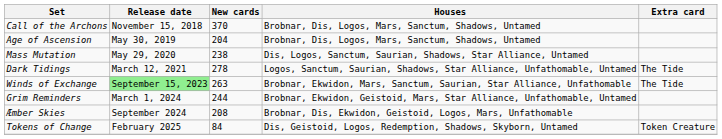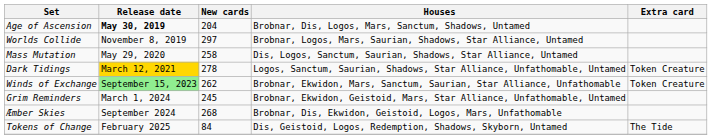 <table class="wikitable">
 <tr>
 <th>Set</th>
 <th>Release date</th>
 <th>New cards</th>
 <th>Houses</th>
 <th>Extra card</th>
 </tr>
 <tr>
-<td><em>Call of the Archons</em></td>
-<td>November 15, 2018</td>
-<td>370</td>
-<td>Brobnar, Dis, Logos, Mars, Sanctum, Shadows, Untamed</td>
-<td></td>
-</tr>
-<tr>
 <td><em>Age of Ascension</em></td>
-<td>May 30, 2019</td>
+<td><strong>May 30, 2019</strong></td>
 <td>204</td>
 <td>Brobnar, Dis, Logos, Mars, Sanctum, Shadows, Untamed</td>
 <td></td>
 </tr>
 <tr>
+<td><em>Worlds Collide</em></td>
+<td>November 8, 2019</td>
+<td>297</td>
+<td>Brobnar, Logos, Mars, Saurian, Shadows, Star Alliance, Untamed</td>
+<td></td>
+</tr>
+<tr>
 <td><em>Mass Mutation</em></td>
 <td>May 29, 2020</td>
-<td>238</td>
+<td>258</td>
 <td>Dis, Logos, Sanctum, Saurian, Shadows, Star Alliance, Untamed</td>
 <td></td>
 </tr>
 <tr>
 <td><em>Dark Tidings</em></td>
-<td>March 12, 2021</td>
+<td style="background: gold;">March 12, 2021</td>
 <td>278</td>
 <td>Logos, Sanctum, Saurian, Shadows, Star Alliance, Unfathomable, Untamed</td>
-<td>The Tide</td>
+<td>Token Creature</td>
 </tr>
 <tr>
 <td><em>Winds of Exchange</em></td>
 <td style="background: lightgreen;">September 15, 2023</td>
-<td>263</td>
+<td>262</td>
 <td>Brobnar, Ekwidon, Mars, Sanctum, Saurian, Star Alliance, Unfathomable</td>
-<td>The Tide</td>
+<td>Token Creature</td>
 </tr>
 <tr>
 <td><em>Grim Reminders</em></td>
 <td>March 1, 2024</td>
-<td>244</td>
+<td>245</td>
 <td>Brobnar, Ekwidon, Geistoid, Mars, Star Alliance, Unfathomable, Untamed</td>
 <td></td>
 </tr>
 <tr>
 <td><em>Æmber Skies</em></td>
 <td>September 2024</td>
-<td>208</td>
+<td>268</td>
 <td>Brobnar, Dis, Ekwidon, Geistoid, Logos, Mars, Unfathomable</td>
 <td></td>
 </tr>
 <tr>
 <td><em>Tokens of Change</em></td>
 <td>February 2025</td>
 <td>84</td>
 <td>Dis, Geistoid, Logos, Redemption, Shadows, Skyborn, Untamed</td>
-<td>Token Creature</td>
+<td>The Tide</td>
 </tr>
 <tr>
 </tr>
 </table>
